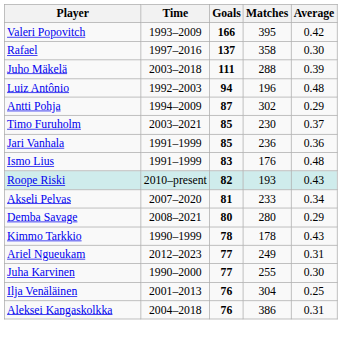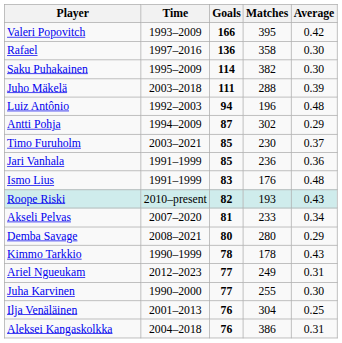 <table class="wikitable sortable" style="text-align:center">
 <tr>
 <th style="width:180px;">Player</th>
 <th>Time</th>
 <th>Goals</th>
 <th>Matches</th>
 <th>Average</th>
 </tr>
 <tr>
 <td style="text-align:left;"> <a href='#'>Valeri Popovitch</a></td>
 <td>1993–2009</td>
 <td><strong>166</strong></td>
 <td>395</td>
 <td>0.42</td>
 </tr>
 <tr>
 <td style="text-align:left;"> <a href='#'>Rafael</a></td>
 <td>1997–2016</td>
-<td><strong>137</strong></td>
+<td><strong>136</strong></td>
 <td>358</td>
+<td>0.30</td>
+</tr>
+<tr>
+<td style="text-align:left;"> <a href='#'>Saku Puhakainen</a></td>
+<td>1995–2009</td>
+<td><strong>114</strong></td>
+<td>382</td>
 <td>0.30</td>
 </tr>
 <tr>
 <td style="text-align:left;"> <a href='#'>Juho Mäkelä</a></td>
 <td>2003–2018</td>
 <td><strong>111</strong></td>
 <td>288</td>
 <td>0.39</td>
 </tr>
 <tr>
 <td style="text-align:left;"> <a href='#'>Luiz Antônio</a></td>
 <td>1992–2003</td>
 <td><strong>94</strong></td>
 <td>196</td>
 <td>0.48</td>
 </tr>
 <tr>
 <td style="text-align:left;"> <a href='#'>Antti Pohja</a></td>
 <td>1994–2009</td>
 <td><strong>87</strong></td>
 <td>302</td>
 <td>0.29</td>
 </tr>
 <tr>
 <td style="text-align:left;"> <a href='#'>Timo Furuholm</a></td>
 <td>2003–2021</td>
 <td><strong>85</strong></td>
 <td>230</td>
 <td>0.37</td>
 </tr>
 <tr>
 <td style="text-align:left;"> <a href='#'>Jari Vanhala</a></td>
 <td>1991–1999</td>
 <td><strong>85</strong></td>
 <td>236</td>
 <td>0.36</td>
 </tr>
 <tr>
 <td style="text-align:left;"> <a href='#'>Ismo Lius</a></td>
 <td>1991–1999</td>
 <td><strong>83</strong></td>
 <td>176</td>
 <td>0.48</td>
 </tr>
 <tr>
 <td bgcolor=#CFECEC style="text-align:left;"> <a href='#'>Roope Riski</a></td>
 <td bgcolor=#CFECEC>2010–present</td>
 <td bgcolor=#CFECEC><strong>82</strong></td>
 <td bgcolor=#CFECEC>193</td>
 <td bgcolor=#CFECEC>0.43</td>
 </tr>
 <tr>
 <td style="text-align:left;"> <a href='#'>Akseli Pelvas</a></td>
 <td>2007–2020</td>
 <td><strong>81</strong></td>
 <td>233</td>
 <td>0.34</td>
 </tr>
 <tr>
 <td style="text-align:left;"> <a href='#'>Demba Savage</a></td>
 <td>2008–2021</td>
 <td><strong>80</strong></td>
 <td>280</td>
 <td>0.29</td>
 </tr>
 <tr>
 <td style="text-align:left;"> <a href='#'>Kimmo Tarkkio</a></td>
 <td>1990–1999</td>
 <td><strong>78</strong></td>
 <td>178</td>
 <td>0.43</td>
 </tr>
 <tr>
 <td style="text-align:left;"> <a href='#'>Ariel Ngueukam</a></td>
 <td>2012–2023</td>
 <td><strong>77</strong></td>
 <td>249</td>
 <td>0.31</td>
 </tr>
 <tr>
 <td style="text-align:left;"> <a href='#'>Juha Karvinen</a></td>
 <td>1990–2000</td>
 <td><strong>77</strong></td>
 <td>255</td>
 <td>0.30</td>
 </tr>
 <tr>
 <td style="text-align:left;"> <a href='#'>Ilja Venäläinen</a></td>
 <td>2001–2013</td>
 <td><strong>76</strong></td>
 <td>304</td>
 <td>0.25</td>
 </tr>
 <tr>
 <td style="text-align:left;"> <a href='#'>Aleksei Kangaskolkka</a></td>
 <td>2004–2018</td>
 <td><strong>76</strong></td>
 <td>386</td>
 <td>0.31</td>
 </tr>
 </table>
